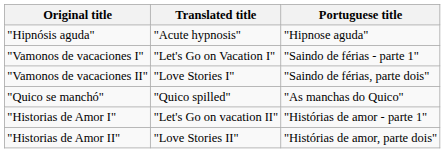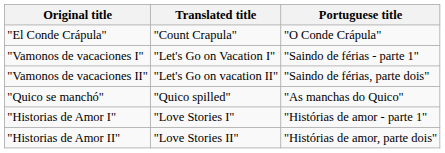 <table class="wikitable" style="font-size: 95%;">
 <tr>
 <th>Original title</th>
 <th>Translated title</th>
 <th>Portuguese title</th>
 </tr>
 <tr>
-<td>"Hipnósis aguda"</td>
-<td>"Acute hypnosis"</td>
-<td>"Hipnose aguda"</td>
+<td>"El Conde Crápula"</td>
+<td>"Count Crapula"</td>
+<td>"O Conde Crápula"</td>
 </tr>
 <tr>
 <td>"Vamonos de vacaciones I"</td>
 <td>"Let's Go on Vacation I"</td>
 <td>"Saindo de férias - parte 1"</td>
 </tr>
 <tr>
 <td>"Vamonos de vacaciones II"</td>
-<td>"Love Stories I"</td>
+<td>"Let's Go on vacation II"</td>
 <td>"Saindo de férias, parte dois"</td>
 </tr>
 <tr>
 <td>"Quico se manchó"</td>
 <td>"Quico spilled"</td>
 <td>"As manchas do Quico"</td>
 </tr>
 <tr>
 <td>"Historias de Amor I"</td>
-<td>"Let's Go on vacation II"</td>
+<td>"Love Stories I"</td>
 <td>"Histórias de amor - parte 1"</td>
 </tr>
 <tr>
 <td>"Historias de Amor II"</td>
 <td>"Love Stories II"</td>
 <td>"Histórias de amor, parte dois"</td>
 </tr>
 </table>
